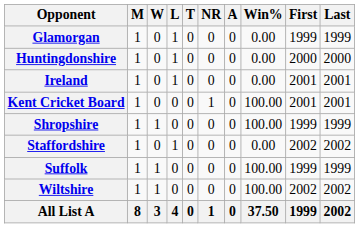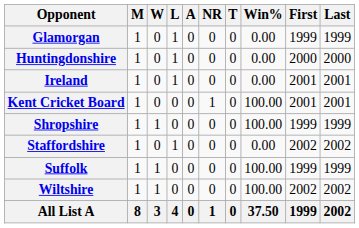 <table class="wikitable plainrowheaders sortable" style="text-align:center">
 <tr>
 <th scope="col">Opponent</th>
 <th scope="col">M</th>
 <th scope="col">W</th>
 <th scope="col">L</th>
+<th scope="col">A</th>
+<th scope="col">NR</th>
 <th scope="col">T</th>
-<th scope="col">NR</th>
-<th scope="col">A</th>
 <th scope="col">Win%</th>
 <th scope="col">First</th>
 <th scope="col">Last</th>
 </tr>
 <tr>
 <th scope="row"><a href='#'>Glamorgan</a></th>
 <td>1</td>
 <td>0</td>
 <td>1</td>
 <td>0</td>
 <td>0</td>
 <td>0</td>
 <td>0.00</td>
 <td>1999</td>
 <td>1999</td>
 </tr>
 <tr>
 <th scope="row"><a href='#'>Huntingdonshire</a></th>
 <td>1</td>
 <td>0</td>
 <td>1</td>
 <td>0</td>
 <td>0</td>
 <td>0</td>
 <td>0.00</td>
 <td>2000</td>
 <td>2000</td>
 </tr>
 <tr>
 <th scope="row"><a href='#'>Ireland</a></th>
 <td>1</td>
 <td>0</td>
 <td>1</td>
 <td>0</td>
 <td>0</td>
 <td>0</td>
 <td>0.00</td>
 <td>2001</td>
 <td>2001</td>
 </tr>
 <tr>
 <th scope="row"><a href='#'>Kent Cricket Board</a></th>
 <td>1</td>
 <td>0</td>
 <td>0</td>
 <td>0</td>
 <td>1</td>
 <td>0</td>
 <td>100.00</td>
 <td>2001</td>
 <td>2001</td>
 </tr>
 <tr>
 <th scope="row"><a href='#'>Shropshire</a></th>
 <td>1</td>
 <td>1</td>
 <td>0</td>
 <td>0</td>
 <td>0</td>
 <td>0</td>
 <td>100.00</td>
 <td>1999</td>
 <td>1999</td>
 </tr>
 <tr>
 <th scope="row"><a href='#'>Staffordshire</a></th>
 <td>1</td>
 <td>0</td>
 <td>1</td>
 <td>0</td>
 <td>0</td>
 <td>0</td>
 <td>0.00</td>
 <td>2002</td>
 <td>2002</td>
 </tr>
 <tr>
 <th scope="row"><a href='#'>Suffolk</a></th>
 <td>1</td>
 <td>1</td>
 <td>0</td>
 <td>0</td>
 <td>0</td>
 <td>0</td>
 <td>100.00</td>
 <td>1999</td>
 <td>1999</td>
 </tr>
 <tr>
 <th scope="row"><a href='#'>Wiltshire</a></th>
 <td>1</td>
 <td>1</td>
 <td>0</td>
 <td>0</td>
 <td>0</td>
 <td>0</td>
 <td>100.00</td>
 <td>2002</td>
 <td>2002</td>
 </tr>
 <tr>
 <th>All List A</th>
 <th>8</th>
 <th>3</th>
 <th>4</th>
 <th>0</th>
 <th>1</th>
 <th>0</th>
 <th>37.50</th>
 <th>1999</th>
 <th>2002</th>
 </tr>
 </table>
